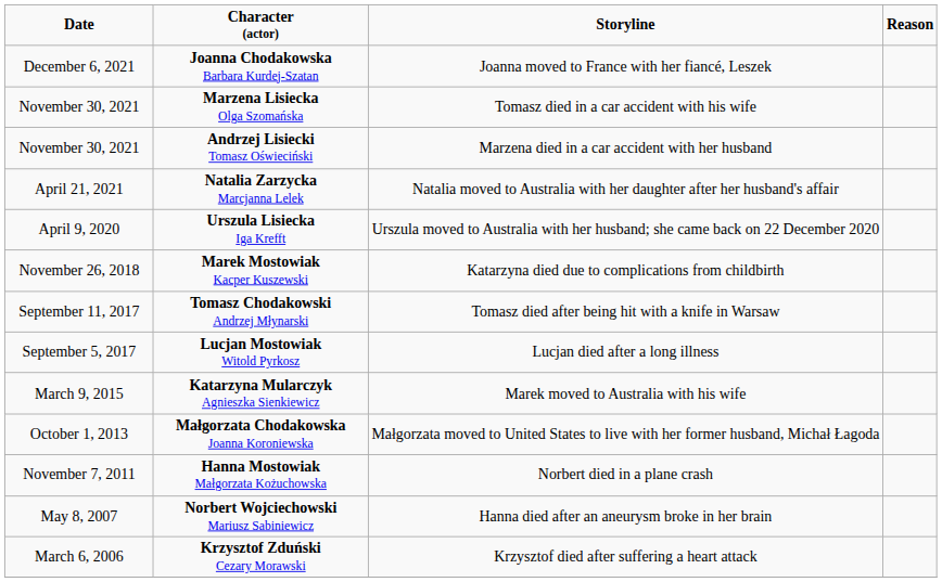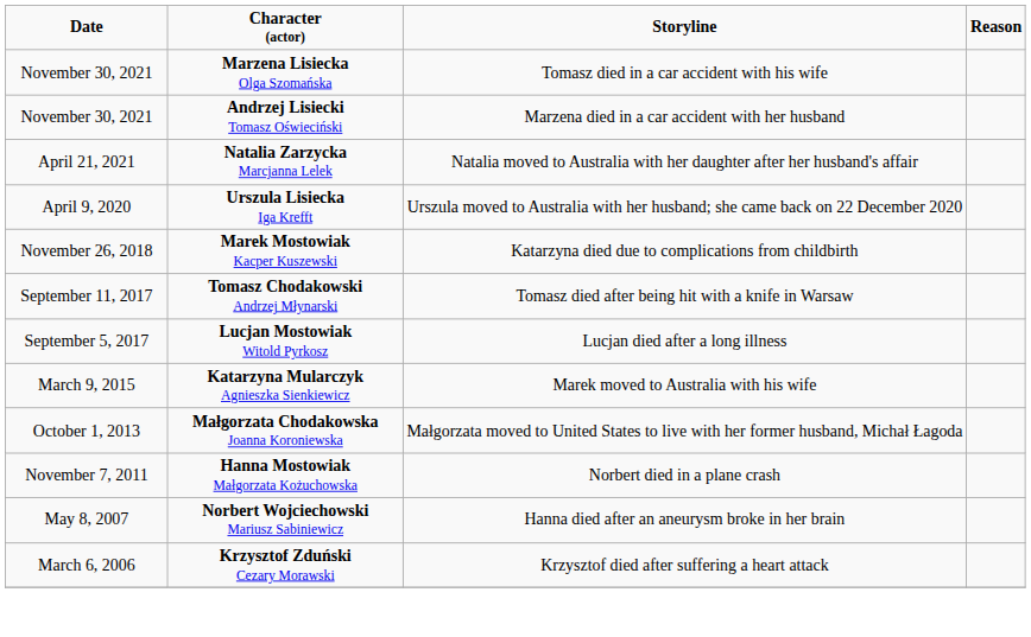 <table class="wikitable" style="text-align:center">
 <tr>
 <td width="150"><strong>Date</strong></td>
 <td width="220"><strong>Character<br><small>(actor)</small></strong></td>
 <td><strong>Storyline</strong></td>
 <td><strong>Reason</strong></td>
-</tr>
-<tr>
-<td>December 6, 2021</td>
-<td><strong>Joanna Chodakowska</strong><br><small><a href='#'>Barbara Kurdej-Szatan</a></small></td>
-<td>Joanna moved to France with her fiancé, Leszek</td>
-<td></td>
 </tr>
 <tr>
 <td>November 30, 2021</td>
 <td><strong>Marzena Lisiecka</strong><br><small><a href='#'>Olga Szomańska</a></small></td>
 <td>Tomasz died in a car accident with his wife</td>
 <td></td>
 </tr>
 <tr>
 <td>November 30, 2021</td>
 <td><strong>Andrzej Lisiecki</strong><br><small><a href='#'>Tomasz Oświeciński</a></small></td>
 <td>Marzena died in a car accident with her husband</td>
 <td></td>
 </tr>
 <tr>
 <td>April 21, 2021</td>
 <td><strong>Natalia Zarzycka</strong><br><small><a href='#'>Marcjanna Lelek</a></small></td>
 <td>Natalia moved to Australia with her daughter after her husband's affair</td>
 <td></td>
 </tr>
 <tr>
 <td>April 9, 2020</td>
 <td><strong>Urszula Lisiecka</strong><br><small><a href='#'>Iga Krefft</a></small></td>
 <td>Urszula moved to Australia with her husband; she came back on 22 December 2020</td>
 <td></td>
 </tr>
 <tr>
 <td>November 26, 2018</td>
 <td><strong>Marek Mostowiak</strong><br><small><a href='#'>Kacper Kuszewski</a></small></td>
 <td>Katarzyna died due to complications from childbirth</td>
 <td></td>
 </tr>
 <tr>
 <td>September 11, 2017</td>
 <td><strong>Tomasz Chodakowski</strong><br><small><a href='#'>Andrzej Młynarski</a></small></td>
 <td>Tomasz died after being hit with a knife in Warsaw</td>
 <td></td>
 </tr>
 <tr>
 <td>September 5, 2017</td>
 <td><strong>Lucjan Mostowiak</strong><br><small><a href='#'>Witold Pyrkosz</a></small></td>
 <td>Lucjan died after a long illness</td>
 <td></td>
 </tr>
 <tr>
 <td>March 9, 2015</td>
 <td><strong>Katarzyna Mularczyk</strong><br><small><a href='#'>Agnieszka Sienkiewicz</a></small></td>
 <td>Marek moved to Australia with his wife</td>
 <td></td>
 </tr>
 <tr>
 <td>October 1, 2013</td>
 <td><strong>Małgorzata Chodakowska</strong><br><small><a href='#'>Joanna Koroniewska</a></small></td>
 <td>Małgorzata moved to United States to live with her former husband, Michał Łagoda</td>
 <td></td>
 </tr>
 <tr>
 <td>November 7, 2011</td>
 <td><strong>Hanna Mostowiak</strong><br><small><a href='#'>Małgorzata Kożuchowska</a></small></td>
 <td>Norbert died in a plane crash</td>
 <td></td>
 </tr>
 <tr>
 <td>May 8, 2007</td>
 <td><strong>Norbert Wojciechowski</strong><br><small><a href='#'>Mariusz Sabiniewicz</a></small></td>
 <td>Hanna died after an aneurysm broke in her brain</td>
 <td></td>
 </tr>
 <tr>
 <td>March 6, 2006</td>
 <td><strong>Krzysztof Zduński</strong><br><small><a href='#'>Cezary Morawski</a></small></td>
 <td>Krzysztof died after suffering a heart attack</td>
 <td></td>
 </tr>
 <tr>
 </tr>
 </table>
